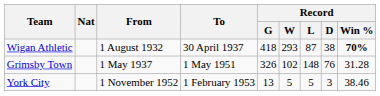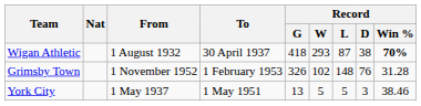 <table class="wikitable" style="text-align: center">
 <tr>
 <th rowspan="2">Team</th>
 <th rowspan="2">Nat</th>
 <th rowspan="2">From</th>
 <th rowspan="2">To</th>
 <th colspan="5">Record</th>
 </tr>
 <tr>
 <th>G</th>
 <th>W</th>
 <th>L</th>
 <th>D</th>
 <th>Win %</th>
 </tr>
 <tr>
 <td align=left><a href='#'>Wigan Athletic</a></td>
 <td></td>
 <td align=left>1 August 1932</td>
 <td align=left>30 April 1937</td>
 <td>418</td>
 <td>293</td>
 <td>87</td>
 <td>38</td>
 <td><strong>70%</strong></td>
 </tr>
 <tr>
 <td align=left><a href='#'>Grimsby Town</a></td>
 <td></td>
-<td align=left>1 May 1937</td>
-<td align=left>1 May 1951</td>
+<td align=left>1 November 1952</td>
+<td align=left>1 February 1953</td>
 <td>326</td>
 <td>102</td>
 <td>148</td>
 <td>76</td>
 <td>31.28</td>
 </tr>
 <tr>
 <td align=left><a href='#'>York City</a></td>
 <td></td>
-<td align=left>1 November 1952</td>
-<td align=left>1 February 1953</td>
+<td align=left>1 May 1937</td>
+<td align=left>1 May 1951</td>
 <td>13</td>
 <td>5</td>
 <td>5</td>
 <td>3</td>
 <td>38.46</td>
 </tr>
 </table>
